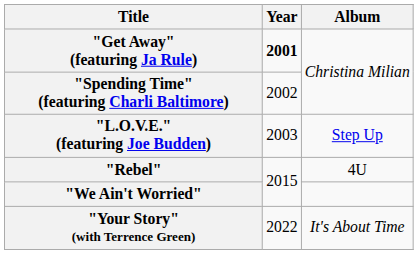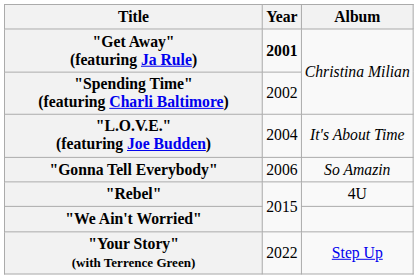 <table class="wikitable plainrowheaders" style="text-align:center;" border="1">
 <tr>
 <th scope="col" style="width:16em;">Title</th>
 <th scope="col">Year</th>
 <th scope="col">Album</th>
 </tr>
 <tr>
 <th Scope="row">"Get Away" <br><span>(featuring <a href='#'>Ja Rule</a>)</span></th>
 <td><strong>2001</strong></td>
 <td rowspan="2"><em>Christina Milian</em></td>
 </tr>
 <tr>
 <th Scope="row">"Spending Time" <br><span>(featuring <a href='#'>Charli Baltimore</a>)</span></th>
 <td>2002</td>
 </tr>
 <tr>
 <th Scope="row">"L.O.V.E." <br><span>(featuring <a href='#'>Joe Budden</a>)</span></th>
-<td>2003</td>
-<td></em><a href='#'>Step Up</a><em></td>
+<td>2004</td>
+<td><em>It's About Time</em></td>
+</tr>
+<tr>
+<th Scope="row">"Gonna Tell Everybody"</th>
+<td>2006</td>
+<td rowspan="1"><em>So Amazin<strong></td>
 </tr>
 <tr>
 <th Scope="row">"Rebel"</th>
 <td rowspan="2">2015</td>
 <td></em>4U<em></td>
 </tr>
 <tr>
 <th Scope="row">"We Ain't Worried"</th>
 <td></td>
 </tr>
 <tr>
 <th Scope="row">"Your Story"<br><small>(with Terrence Green)</small></th>
 <td>2022</td>
-<td><em>It's About Time</em></td>
+<td></em><a href='#'>Step Up</a><em></td>
 </tr>
 </table>
